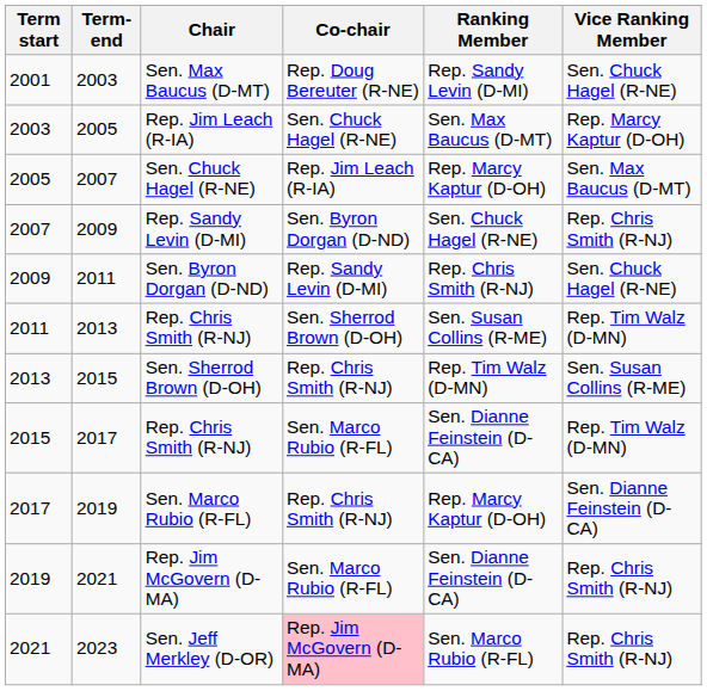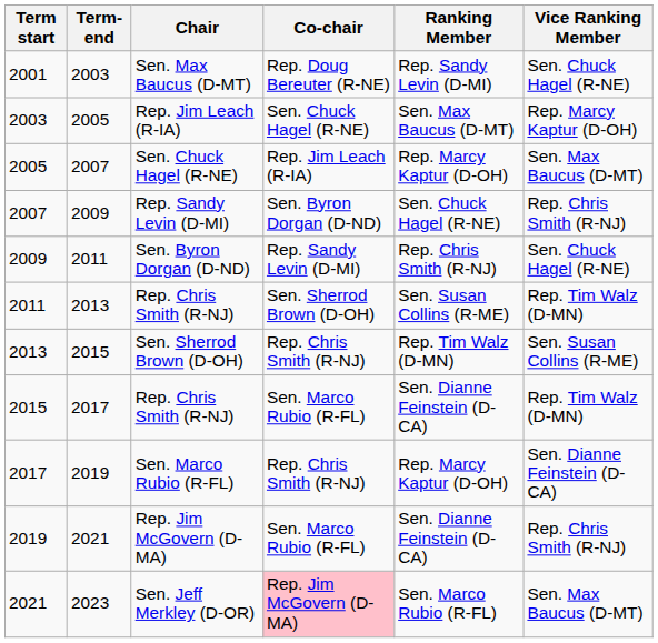 <table class="wikitable">
 <tr>
 <th>Term start</th>
 <th>Term-end</th>
 <th>Chair</th>
 <th>Co-chair</th>
 <th>Ranking Member</th>
 <th>Vice Ranking Member</th>
 </tr>
 <tr>
 <td>2001</td>
 <td>2003</td>
 <td>Sen. <a href='#'>Max Baucus</a> (D-MT)</td>
 <td>Rep. <a href='#'>Doug Bereuter</a> (R-NE)</td>
 <td>Rep. <a href='#'>Sandy Levin</a> (D-MI)</td>
 <td>Sen. <a href='#'>Chuck Hagel</a> (R-NE)</td>
 </tr>
 <tr>
 <td>2003</td>
 <td>2005</td>
 <td>Rep. <a href='#'>Jim Leach</a> (R-IA)</td>
 <td>Sen. <a href='#'>Chuck Hagel</a> (R-NE)</td>
 <td>Sen. <a href='#'>Max Baucus</a> (D-MT)</td>
 <td>Rep. <a href='#'>Marcy Kaptur</a> (D-OH)</td>
 </tr>
 <tr>
 <td>2005</td>
 <td>2007</td>
 <td>Sen. <a href='#'>Chuck Hagel</a> (R-NE)</td>
 <td>Rep. <a href='#'>Jim Leach</a> (R-IA)</td>
 <td>Rep. <a href='#'>Marcy Kaptur</a> (D-OH)</td>
 <td>Sen. <a href='#'>Max Baucus</a> (D-MT)</td>
 </tr>
 <tr>
 <td>2007</td>
 <td>2009</td>
 <td>Rep. <a href='#'>Sandy Levin</a> (D-MI)</td>
 <td>Sen. <a href='#'>Byron Dorgan</a> (D-ND)</td>
 <td>Sen. <a href='#'>Chuck Hagel</a> (R-NE)</td>
 <td>Rep. <a href='#'>Chris Smith</a> (R-NJ)</td>
 </tr>
 <tr>
 <td>2009</td>
 <td>2011</td>
 <td>Sen. <a href='#'>Byron Dorgan</a> (D-ND)</td>
 <td>Rep. <a href='#'>Sandy Levin</a> (D-MI)</td>
 <td>Rep. <a href='#'>Chris Smith</a> (R-NJ)</td>
 <td>Sen. <a href='#'>Chuck Hagel</a> (R-NE)</td>
 </tr>
 <tr>
 <td>2011</td>
 <td>2013</td>
 <td>Rep. <a href='#'>Chris Smith</a> (R-NJ)</td>
 <td>Sen. <a href='#'>Sherrod Brown</a> (D-OH)</td>
 <td>Sen. <a href='#'>Susan Collins</a> (R-ME)</td>
 <td>Rep. <a href='#'>Tim Walz</a> (D-MN)</td>
 </tr>
 <tr>
 <td>2013</td>
 <td>2015</td>
 <td>Sen. <a href='#'>Sherrod Brown</a> (D-OH)</td>
 <td>Rep. <a href='#'>Chris Smith</a> (R-NJ)</td>
 <td>Rep. <a href='#'>Tim Walz</a> (D-MN)</td>
 <td>Sen. <a href='#'>Susan Collins</a> (R-ME)</td>
 </tr>
 <tr>
 <td>2015</td>
 <td>2017</td>
 <td>Rep. <a href='#'>Chris Smith</a> (R-NJ)</td>
 <td>Sen. <a href='#'>Marco Rubio</a> (R-FL)</td>
 <td>Sen. <a href='#'>Dianne Feinstein</a> (D-CA)</td>
 <td>Rep. <a href='#'>Tim Walz</a> (D-MN)</td>
 </tr>
 <tr>
 <td>2017</td>
 <td>2019</td>
 <td>Sen. <a href='#'>Marco Rubio</a> (R-FL)</td>
 <td>Rep. <a href='#'>Chris Smith</a> (R-NJ)</td>
 <td>Rep. <a href='#'>Marcy Kaptur</a> (D-OH)</td>
 <td>Sen. <a href='#'>Dianne Feinstein</a> (D-CA)</td>
 </tr>
 <tr>
 <td>2019</td>
 <td>2021</td>
 <td>Rep. <a href='#'>Jim McGovern</a> (D-MA)</td>
 <td>Sen. <a href='#'>Marco Rubio</a> (R-FL)</td>
 <td>Sen. <a href='#'>Dianne Feinstein</a> (D-CA)</td>
 <td>Rep. <a href='#'>Chris Smith</a> (R-NJ)</td>
 </tr>
 <tr>
 <td>2021</td>
 <td>2023</td>
 <td>Sen. <a href='#'>Jeff Merkley</a> (D-OR)</td>
 <td style="background: pink;">Rep. <a href='#'>Jim McGovern</a> (D-MA)</td>
 <td>Sen. <a href='#'>Marco Rubio</a> (R-FL)</td>
-<td>Rep. <a href='#'>Chris Smith</a> (R-NJ)</td>
+<td>Sen. <a href='#'>Max Baucus</a> (D-MT)</td>
 </tr>
 </table>
